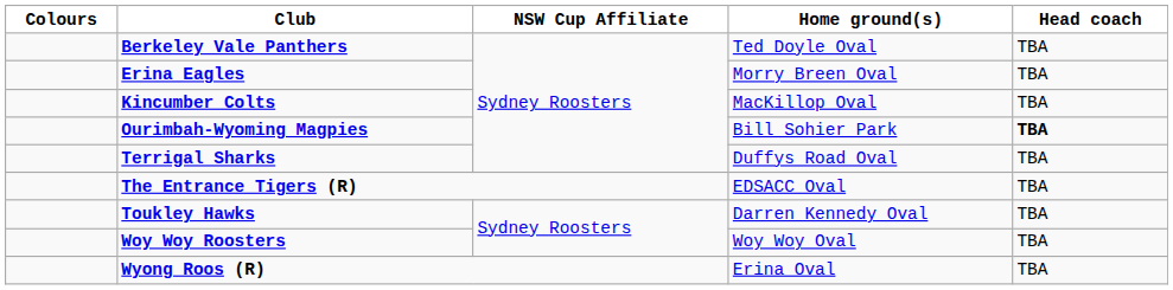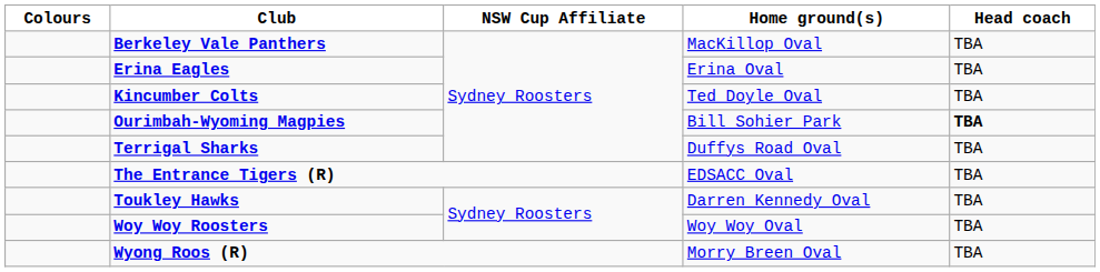 <table class="wikitable" style="width:100%; ">
 <tr>
 <th style="background:white">Colours</th>
 <th style="background:white">Club</th>
 <th style="background:white">NSW Cup Affiliate</th>
 <th style="background:white">Home ground(s)</th>
 <th style="background:white">Head coach</th>
 </tr>
 <tr>
 <td></td>
 <td><strong><a href='#'>Berkeley Vale Panthers</a></strong></td>
 <td rowspan="5"> <a href='#'>Sydney Roosters</a></td>
-<td><a href='#'>Ted Doyle Oval</a></td>
+<td><a href='#'>MacKillop Oval</a></td>
 <td>TBA</td>
 </tr>
 <tr>
 <td></td>
 <td><strong><a href='#'>Erina Eagles</a></strong></td>
-<td><a href='#'>Morry Breen Oval</a></td>
+<td><a href='#'>Erina Oval</a></td>
 <td>TBA</td>
 </tr>
 <tr>
 <td></td>
 <td><strong><a href='#'>Kincumber Colts</a></strong></td>
-<td><a href='#'>MacKillop Oval</a></td>
+<td><a href='#'>Ted Doyle Oval</a></td>
 <td>TBA</td>
 </tr>
 <tr>
 <td></td>
 <td><strong><a href='#'>Ourimbah-Wyoming Magpies</a></strong></td>
 <td><a href='#'>Bill Sohier Park</a></td>
 <td><strong>TBA</strong></td>
 </tr>
 <tr>
 <td></td>
 <td><strong><a href='#'>Terrigal Sharks</a></strong></td>
 <td><a href='#'>Duffys Road Oval</a></td>
 <td>TBA</td>
 </tr>
 <tr>
 <td></td>
 <td colspan="2"><strong><a href='#'>The Entrance Tigers</a> (R)</strong></td>
 <td><a href='#'>EDSACC Oval</a></td>
 <td>TBA</td>
 </tr>
 <tr>
 <td></td>
 <td><strong><a href='#'>Toukley Hawks</a></strong></td>
 <td rowspan="2"> <a href='#'>Sydney Roosters</a></td>
 <td><a href='#'>Darren Kennedy Oval</a></td>
 <td>TBA</td>
 </tr>
 <tr>
 <td></td>
 <td><strong><a href='#'>Woy Woy Roosters</a></strong></td>
 <td><a href='#'>Woy Woy Oval</a></td>
 <td>TBA</td>
 </tr>
 <tr>
 <td></td>
 <td colspan="2"><strong><a href='#'>Wyong Roos</a> (R)</strong></td>
-<td><a href='#'>Erina Oval</a></td>
+<td><a href='#'>Morry Breen Oval</a></td>
 <td>TBA</td>
 </tr>
 </table>
